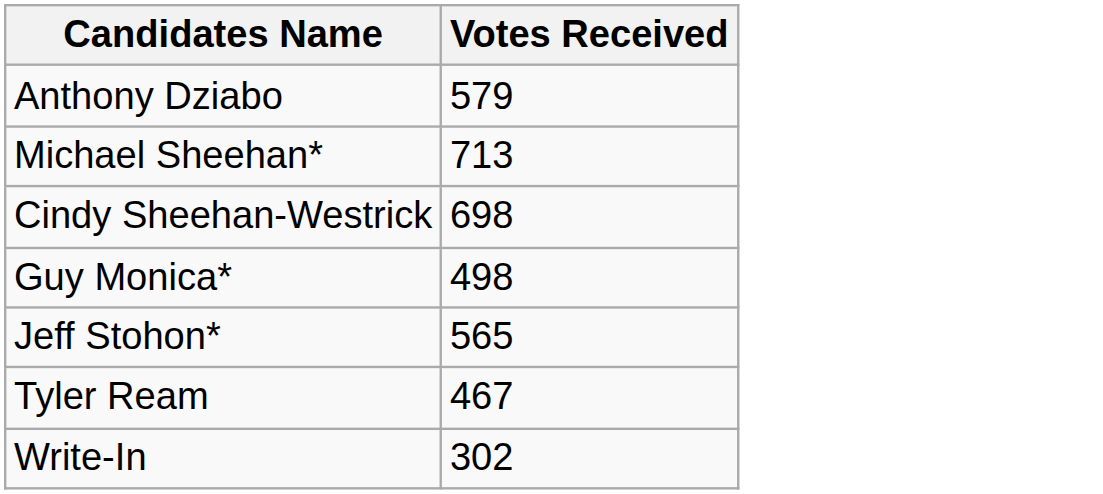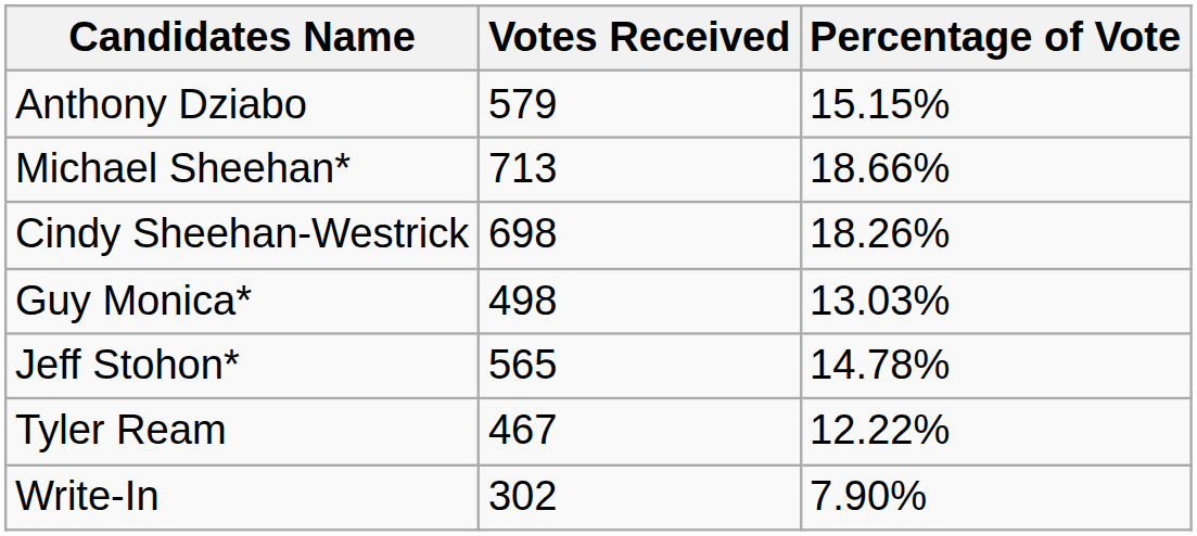 <table class="wikitable">
 <tr>
 <th>Candidates Name</th>
 <th>Votes Received</th>
+<th>Percentage of Vote</th>
 </tr>
 <tr>
 <td>Anthony Dziabo</td>
 <td>579</td>
+<td>15.15%</td>
 </tr>
 <tr>
 <td>Michael Sheehan*</td>
 <td>713</td>
+<td>18.66%</td>
 </tr>
 <tr>
 <td>Cindy Sheehan-Westrick</td>
 <td>698</td>
+<td>18.26%</td>
 </tr>
 <tr>
 <td>Guy Monica*</td>
 <td>498</td>
+<td>13.03%</td>
 </tr>
 <tr>
 <td>Jeff Stohon*</td>
 <td>565</td>
+<td>14.78%</td>
 </tr>
 <tr>
 <td>Tyler Ream</td>
 <td>467</td>
+<td>12.22%</td>
 </tr>
 <tr>
 <td>Write-In</td>
 <td>302</td>
+<td>7.90%</td>
 </tr>
 </table>
